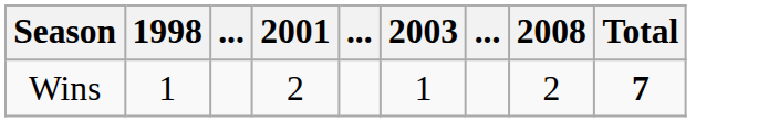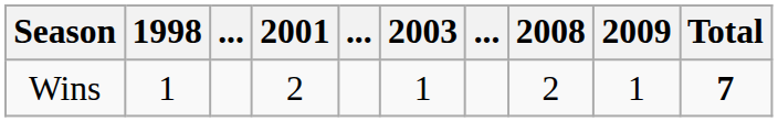 <table class="wikitable">
 <tr>
 <th>Season</th>
 <th>1998</th>
 <th>...</th>
 <th>2001</th>
 <th>...</th>
 <th>2003</th>
 <th>...</th>
 <th>2008</th>
+<th>2009</th>
 <th>Total</th>
 </tr>
 <tr align="center">
 <td>Wins</td>
 <td>1</td>
 <td></td>
 <td>2</td>
 <td></td>
 <td>1</td>
 <td></td>
 <td>2</td>
+<td>1</td>
 <td><strong>7</strong></td>
 </tr>
 </table>
